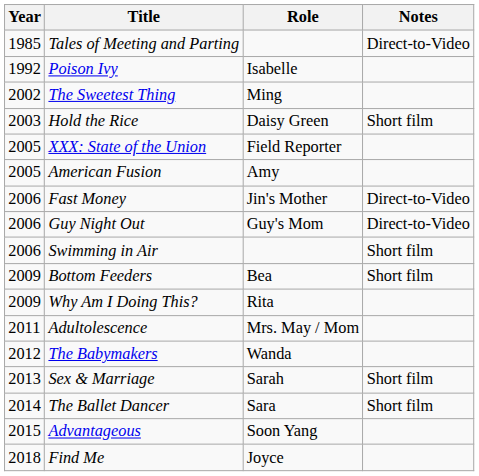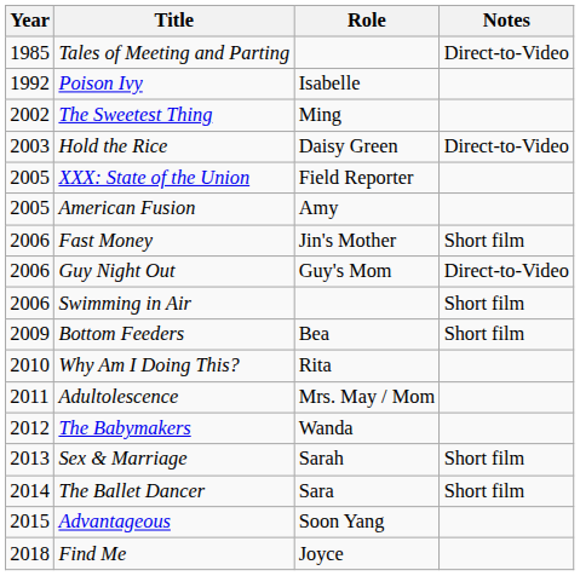 <table class = "wikitable sortable">
 <tr>
 <th>Year</th>
 <th>Title</th>
 <th>Role</th>
 <th>Notes</th>
 </tr>
 <tr>
 <td>1985</td>
 <td><em>Tales of Meeting and Parting</em></td>
 <td></td>
 <td>Direct-to-Video</td>
 </tr>
 <tr>
 <td>1992</td>
 <td><em><a href='#'>Poison Ivy</a></em></td>
 <td>Isabelle</td>
 <td></td>
 </tr>
 <tr>
 <td>2002</td>
 <td><em><a href='#'>The Sweetest Thing</a></em></td>
 <td>Ming</td>
 <td></td>
 </tr>
 <tr>
 <td>2003</td>
 <td><em>Hold the Rice</em></td>
 <td>Daisy Green</td>
-<td>Short film</td>
+<td>Direct-to-Video</td>
 </tr>
 <tr>
 <td>2005</td>
 <td><em><a href='#'>XXX: State of the Union</a></em></td>
 <td>Field Reporter</td>
 <td></td>
 </tr>
 <tr>
 <td>2005</td>
 <td><em>American Fusion</em></td>
 <td>Amy</td>
 <td></td>
 </tr>
 <tr>
 <td>2006</td>
 <td><em>Fast Money</em></td>
 <td>Jin's Mother</td>
-<td>Direct-to-Video</td>
+<td>Short film</td>
 </tr>
 <tr>
 <td>2006</td>
 <td><em>Guy Night Out</em></td>
 <td>Guy's Mom</td>
 <td>Direct-to-Video</td>
 </tr>
 <tr>
 <td>2006</td>
 <td><em>Swimming in Air</em></td>
 <td></td>
 <td>Short film</td>
 </tr>
 <tr>
 <td>2009</td>
 <td><em>Bottom Feeders</em></td>
 <td>Bea</td>
 <td>Short film</td>
 </tr>
 <tr>
-<td>2009</td>
+<td>2010</td>
 <td><em>Why Am I Doing This?</em></td>
 <td>Rita</td>
 <td></td>
 </tr>
 <tr>
 <td>2011</td>
 <td><em>Adultolescence</em></td>
 <td>Mrs. May / Mom</td>
 <td></td>
 </tr>
 <tr>
 <td>2012</td>
 <td><em><a href='#'>The Babymakers</a></em></td>
 <td>Wanda</td>
 <td></td>
 </tr>
 <tr>
 <td>2013</td>
 <td><em>Sex & Marriage</em></td>
 <td>Sarah</td>
 <td>Short film</td>
 </tr>
 <tr>
 <td>2014</td>
 <td><em>The Ballet Dancer</em></td>
 <td>Sara</td>
 <td>Short film</td>
 </tr>
 <tr>
 <td>2015</td>
 <td><em><a href='#'>Advantageous</a></em></td>
 <td>Soon Yang</td>
 <td></td>
 </tr>
 <tr>
 <td>2018</td>
 <td><em>Find Me</em></td>
 <td>Joyce</td>
 <td></td>
 </tr>
 </table>
